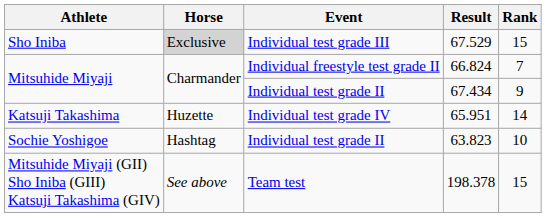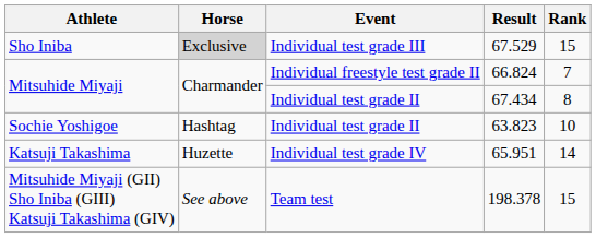 <table class=wikitable style="font-size:90%">
 <tr>
 <th>Athlete</th>
 <th>Horse</th>
 <th>Event</th>
 <th>Result</th>
 <th>Rank</th>
 </tr>
 <tr align=center>
 <td align=left><a href='#'>Sho Iniba</a></td>
 <td align=left style="background: lightgrey;">Exclusive</td>
 <td align=left><a href='#'>Individual test grade III</a></td>
 <td>67.529</td>
 <td>15</td>
 </tr>
 <tr align=center>
 <td align=left rowspan=2><a href='#'>Mitsuhide Miyaji</a></td>
 <td align=left rowspan=2>Charmander</td>
 <td align=left><a href='#'>Individual freestyle test grade II</a></td>
 <td>66.824</td>
 <td>7 <strong></strong></td>
 </tr>
 <tr align=center>
 <td align=left><a href='#'>Individual test grade II</a></td>
 <td>67.434</td>
-<td>9</td>
+<td>8</td>
+</tr>
+<tr align=center>
+<td align=left><a href='#'>Sochie Yoshigoe</a></td>
+<td align=left>Hashtag</td>
+<td align=left><a href='#'>Individual test grade II</a></td>
+<td>63.823</td>
+<td>10</td>
 </tr>
 <tr align=center>
 <td align=left><a href='#'>Katsuji Takashima</a></td>
 <td align=left>Huzette</td>
 <td align=left><a href='#'>Individual test grade IV</a></td>
 <td>65.951</td>
 <td>14</td>
 </tr>
 <tr align=center>
-<td align=left><a href='#'>Sochie Yoshigoe</a></td>
-<td align=left>Hashtag</td>
-<td align=left><a href='#'>Individual test grade II</a></td>
-<td>63.823</td>
-<td>10</td>
-</tr>
-<tr align=center>
 <td align=left><a href='#'>Mitsuhide Miyaji</a> (GII)<br><a href='#'>Sho Iniba</a> (GIII)<br><a href='#'>Katsuji Takashima</a> (GIV)</td>
 <td align=left><em>See above</em></td>
 <td align=left><a href='#'>Team test</a></td>
 <td>198.378</td>
 <td>15</td>
 </tr>
 </table>
